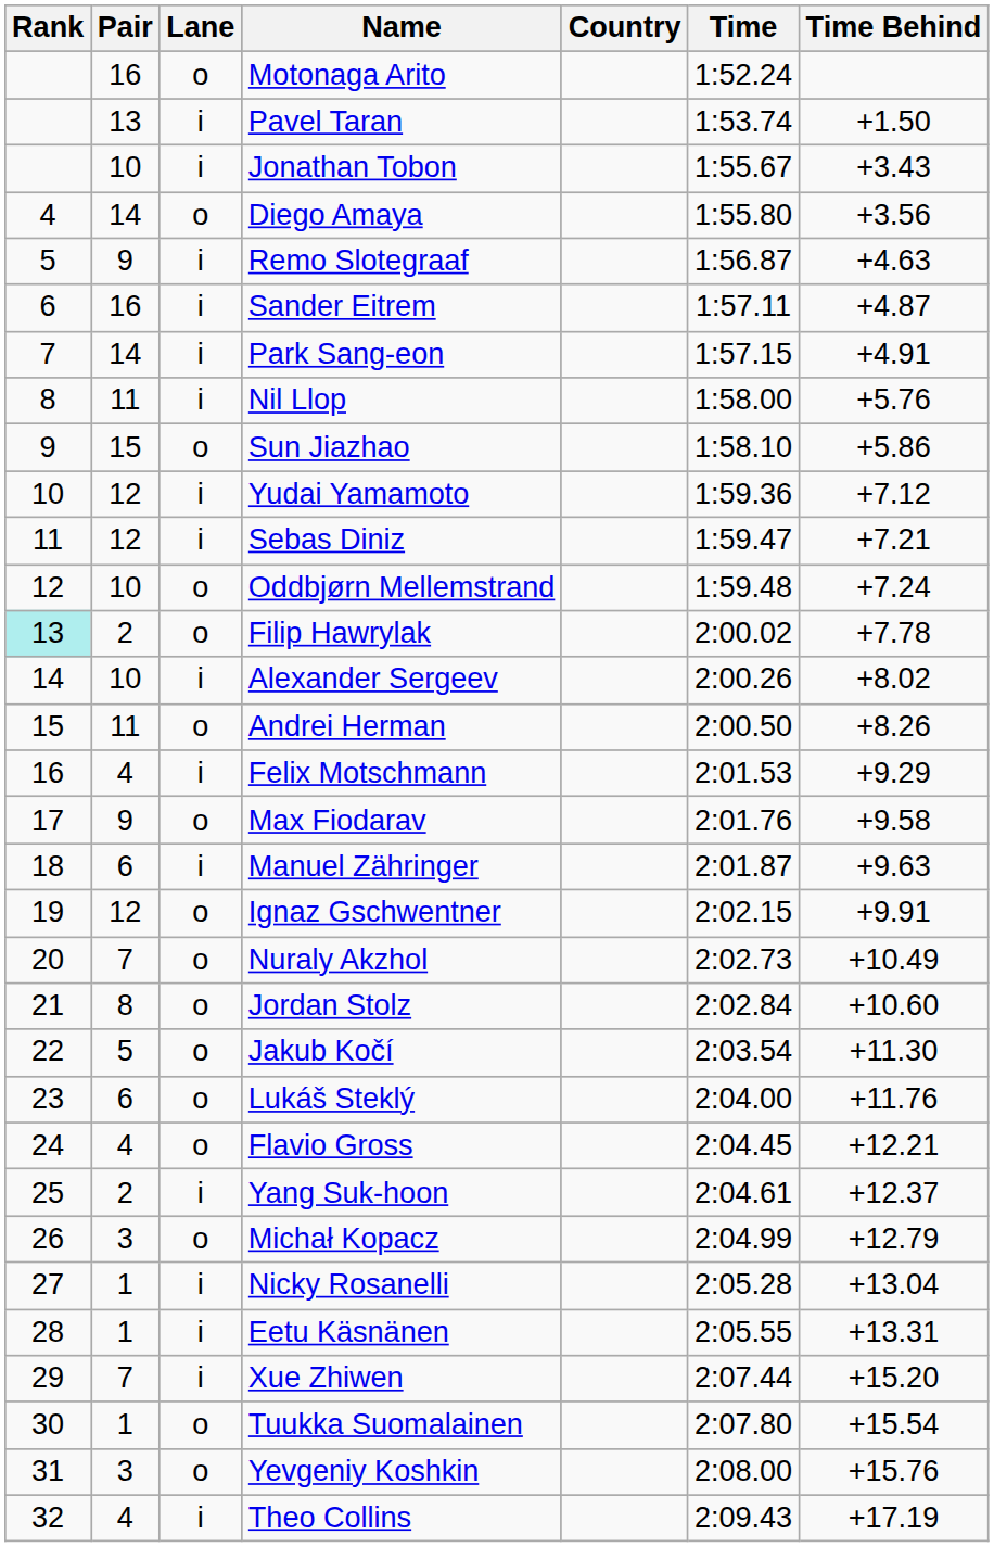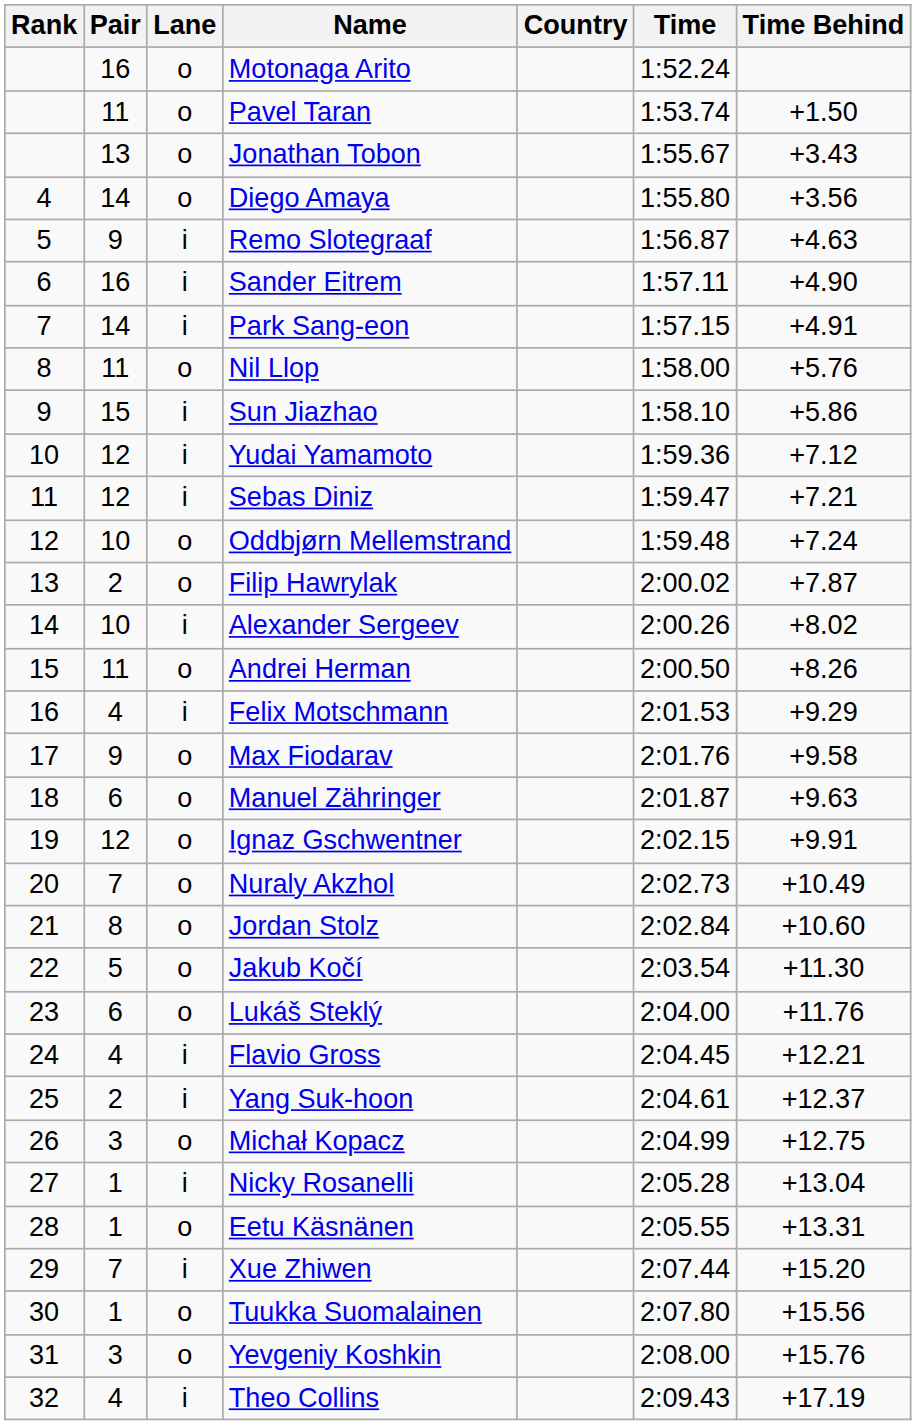 <table class="wikitable sortable" style="text-align:center">
 <tr>
 <th>Rank</th>
 <th>Pair</th>
 <th>Lane</th>
 <th>Name</th>
 <th>Country</th>
 <th>Time</th>
 <th>Time Behind</th>
 </tr>
 <tr>
 <td></td>
 <td>16</td>
 <td>o</td>
 <td align=left><a href='#'>Motonaga Arito</a></td>
 <td align=left></td>
 <td>1:52.24</td>
 <td></td>
 </tr>
 <tr>
 <td></td>
-<td>13</td>
-<td>i</td>
+<td>11</td>
+<td>o</td>
 <td align=left><a href='#'>Pavel Taran</a></td>
 <td align=left></td>
 <td>1:53.74</td>
 <td>+1.50</td>
 </tr>
 <tr>
 <td></td>
-<td>10</td>
-<td>i</td>
+<td>13</td>
+<td>o</td>
 <td align=left><a href='#'>Jonathan Tobon</a></td>
 <td align=left></td>
 <td>1:55.67</td>
 <td>+3.43</td>
 </tr>
 <tr>
 <td>4</td>
 <td>14</td>
 <td>o</td>
 <td align=left><a href='#'>Diego Amaya</a></td>
 <td align=left></td>
 <td>1:55.80</td>
 <td>+3.56</td>
 </tr>
 <tr>
 <td>5</td>
 <td>9</td>
 <td>i</td>
 <td align=left><a href='#'>Remo Slotegraaf</a></td>
 <td align=left></td>
 <td>1:56.87</td>
 <td>+4.63</td>
 </tr>
 <tr>
 <td>6</td>
 <td>16</td>
 <td>i</td>
 <td align=left><a href='#'>Sander Eitrem</a></td>
 <td align=left></td>
 <td>1:57.11</td>
-<td>+4.87</td>
+<td>+4.90</td>
 </tr>
 <tr>
 <td>7</td>
 <td>14</td>
 <td>i</td>
 <td align=left><a href='#'>Park Sang-eon</a></td>
 <td align=left></td>
 <td>1:57.15</td>
 <td>+4.91</td>
 </tr>
 <tr>
 <td>8</td>
 <td>11</td>
-<td>i</td>
+<td>o</td>
 <td align=left><a href='#'>Nil Llop</a></td>
 <td align=left></td>
 <td>1:58.00</td>
 <td>+5.76</td>
 </tr>
 <tr>
 <td>9</td>
 <td>15</td>
-<td>o</td>
+<td>i</td>
 <td align=left><a href='#'>Sun Jiazhao</a></td>
 <td align=left></td>
 <td>1:58.10</td>
 <td>+5.86</td>
 </tr>
 <tr>
 <td>10</td>
 <td>12</td>
 <td>i</td>
 <td align=left><a href='#'>Yudai Yamamoto</a></td>
 <td align=left></td>
 <td>1:59.36</td>
 <td>+7.12</td>
 </tr>
 <tr>
 <td>11</td>
 <td>12</td>
 <td>i</td>
 <td align=left><a href='#'>Sebas Diniz</a></td>
 <td align=left></td>
 <td>1:59.47</td>
 <td>+7.21</td>
 </tr>
 <tr>
 <td>12</td>
 <td>10</td>
 <td>o</td>
 <td align=left><a href='#'>Oddbjørn Mellemstrand</a></td>
 <td align=left></td>
 <td>1:59.48</td>
 <td>+7.24</td>
 </tr>
 <tr>
-<td style="background: paleturquoise;">13</td>
+<td>13</td>
 <td>2</td>
 <td>o</td>
 <td align=left><a href='#'>Filip Hawrylak</a></td>
 <td align=left></td>
 <td>2:00.02</td>
-<td>+7.78</td>
+<td>+7.87</td>
 </tr>
 <tr>
 <td>14</td>
 <td>10</td>
 <td>i</td>
 <td align=left><a href='#'>Alexander Sergeev</a></td>
 <td align=left></td>
 <td>2:00.26</td>
 <td>+8.02</td>
 </tr>
 <tr>
 <td>15</td>
 <td>11</td>
 <td>o</td>
 <td align=left><a href='#'>Andrei Herman</a></td>
 <td align=left></td>
 <td>2:00.50</td>
 <td>+8.26</td>
 </tr>
 <tr>
 <td>16</td>
 <td>4</td>
 <td>i</td>
 <td align=left><a href='#'>Felix Motschmann</a></td>
 <td align=left></td>
 <td>2:01.53</td>
 <td>+9.29</td>
 </tr>
 <tr>
 <td>17</td>
 <td>9</td>
 <td>o</td>
 <td align=left><a href='#'>Max Fiodarav</a></td>
 <td align=left></td>
 <td>2:01.76</td>
 <td>+9.58</td>
 </tr>
 <tr>
 <td>18</td>
 <td>6</td>
-<td>i</td>
+<td>o</td>
 <td align=left><a href='#'>Manuel Zähringer</a></td>
 <td align=left></td>
 <td>2:01.87</td>
 <td>+9.63</td>
 </tr>
 <tr>
 <td>19</td>
 <td>12</td>
 <td>o</td>
 <td align=left><a href='#'>Ignaz Gschwentner</a></td>
 <td align=left></td>
 <td>2:02.15</td>
 <td>+9.91</td>
 </tr>
 <tr>
 <td>20</td>
 <td>7</td>
 <td>o</td>
 <td align=left><a href='#'>Nuraly Akzhol</a></td>
 <td align=left></td>
 <td>2:02.73</td>
 <td>+10.49</td>
 </tr>
 <tr>
 <td>21</td>
 <td>8</td>
 <td>o</td>
 <td align=left><a href='#'>Jordan Stolz</a></td>
 <td align=left></td>
 <td>2:02.84</td>
 <td>+10.60</td>
 </tr>
 <tr>
 <td>22</td>
 <td>5</td>
 <td>o</td>
 <td align=left><a href='#'>Jakub Kočí</a></td>
 <td align=left></td>
 <td>2:03.54</td>
 <td>+11.30</td>
 </tr>
 <tr>
 <td>23</td>
 <td>6</td>
 <td>o</td>
 <td align=left><a href='#'>Lukáš Steklý</a></td>
 <td align=left></td>
 <td>2:04.00</td>
 <td>+11.76</td>
 </tr>
 <tr>
 <td>24</td>
 <td>4</td>
-<td>o</td>
+<td>i</td>
 <td align=left><a href='#'>Flavio Gross</a></td>
 <td align=left></td>
 <td>2:04.45</td>
 <td>+12.21</td>
 </tr>
 <tr>
 <td>25</td>
 <td>2</td>
 <td>i</td>
 <td align=left><a href='#'>Yang Suk-hoon</a></td>
 <td align=left></td>
 <td>2:04.61</td>
 <td>+12.37</td>
 </tr>
 <tr>
 <td>26</td>
 <td>3</td>
 <td>o</td>
 <td align=left><a href='#'>Michał Kopacz</a></td>
 <td align=left></td>
 <td>2:04.99</td>
-<td>+12.79</td>
+<td>+12.75</td>
 </tr>
 <tr>
 <td>27</td>
 <td>1</td>
 <td>i</td>
 <td align=left><a href='#'>Nicky Rosanelli</a></td>
 <td align=left></td>
 <td>2:05.28</td>
 <td>+13.04</td>
 </tr>
 <tr>
 <td>28</td>
 <td>1</td>
-<td>i</td>
+<td>o</td>
 <td align=left><a href='#'>Eetu Käsnänen</a></td>
 <td align=left></td>
 <td>2:05.55</td>
 <td>+13.31</td>
 </tr>
 <tr>
 <td>29</td>
 <td>7</td>
 <td>i</td>
 <td align=left><a href='#'>Xue Zhiwen</a></td>
 <td align=left></td>
 <td>2:07.44</td>
 <td>+15.20</td>
 </tr>
 <tr>
 <td>30</td>
 <td>1</td>
 <td>o</td>
 <td align=left><a href='#'>Tuukka Suomalainen</a></td>
 <td align=left></td>
 <td>2:07.80</td>
-<td>+15.54</td>
+<td>+15.56</td>
 </tr>
 <tr>
 <td>31</td>
 <td>3</td>
 <td>o</td>
 <td align=left><a href='#'>Yevgeniy Koshkin</a></td>
 <td align=left></td>
 <td>2:08.00</td>
 <td>+15.76</td>
 </tr>
 <tr>
 <td>32</td>
 <td>4</td>
 <td>i</td>
 <td align=left><a href='#'>Theo Collins</a></td>
 <td align=left></td>
 <td>2:09.43</td>
 <td>+17.19</td>
 </tr>
 </table>
